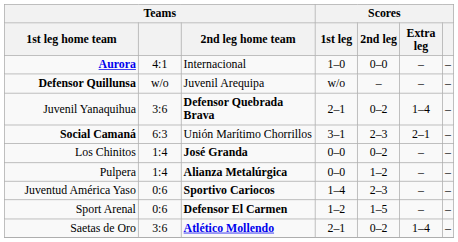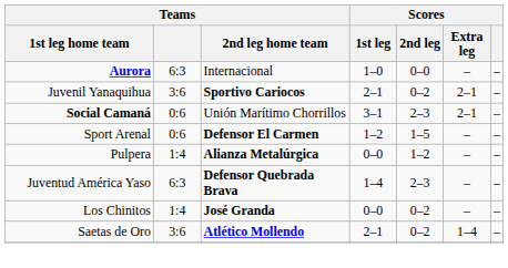 <table class="wikitable" style="text-align: center;">
 <tr>
 <th colspan=3>Teams</th>
 <th colspan=4>Scores</th>
 </tr>
 <tr>
 <th width="175">1st leg home team</th>
 <th width="50"></th>
 <th width="175">2nd leg home team</th>
 <th width="50">1st leg</th>
 <th width="50">2nd leg</th>
 <th width="50">Extra leg</th>
 <th></th>
 </tr>
 <tr>
 <td align=right><strong><a href='#'>Aurora</a></strong></td>
-<td>4:1</td>
+<td>6:3</td>
 <td align=left>Internacional</td>
 <td>1–0</td>
 <td>0–0</td>
 <td>–</td>
 <td>–</td>
 </tr>
 <tr>
-<td align=right><strong>Defensor Quillunsa</strong></td>
-<td>w/o</td>
-<td align=left>Juvenil Arequipa</td>
-<td>w/o</td>
-<td>–</td>
-<td>–</td>
-<td>–</td>
-</tr>
-<tr>
 <td align=right>Juvenil Yanaquihua</td>
 <td>3:6</td>
-<td align=left><strong>Defensor Quebrada Brava</strong></td>
+<td align=left><strong>Sportivo Cariocos</strong></td>
 <td>2–1</td>
 <td>0–2</td>
-<td>1–4</td>
+<td>2–1</td>
 <td>–</td>
 </tr>
 <tr>
 <td align=right><strong>Social Camaná</strong></td>
-<td>6:3</td>
+<td>0:6</td>
 <td align=left>Unión Marítimo Chorrillos</td>
 <td>3–1</td>
 <td>2–3</td>
 <td>2–1</td>
 <td>–</td>
 </tr>
 <tr>
-<td align=right>Los Chinitos</td>
-<td>1:4</td>
-<td align=left><strong>José Granda</strong></td>
-<td>0–0</td>
-<td>0–2</td>
+<td align=right>Sport Arenal</td>
+<td>0:6</td>
+<td align=left><strong>Defensor El Carmen</strong></td>
+<td>1–2</td>
+<td>1–5</td>
 <td>–</td>
 <td>–</td>
 </tr>
 <tr>
 <td align=right>Pulpera</td>
 <td>1:4</td>
 <td align=left><strong>Alianza Metalúrgica</strong></td>
 <td>0–0</td>
 <td>1–2</td>
 <td>–</td>
 <td>–</td>
 </tr>
 <tr>
 <td align=right>Juventud América Yaso</td>
-<td>0:6</td>
-<td align=left><strong>Sportivo Cariocos</strong></td>
+<td>6:3</td>
+<td align=left><strong>Defensor Quebrada Brava</strong></td>
 <td>1–4</td>
 <td>2–3</td>
 <td>–</td>
 <td>–</td>
 </tr>
 <tr>
-<td align=right>Sport Arenal</td>
-<td>0:6</td>
-<td align=left><strong>Defensor El Carmen</strong></td>
-<td>1–2</td>
-<td>1–5</td>
+<td align=right>Los Chinitos</td>
+<td>1:4</td>
+<td align=left><strong>José Granda</strong></td>
+<td>0–0</td>
+<td>0–2</td>
 <td>–</td>
 <td>–</td>
 </tr>
 <tr>
 <td align=right>Saetas de Oro</td>
 <td>3:6</td>
 <td align=left><strong><a href='#'>Atlético Mollendo</a></strong></td>
 <td>2–1</td>
 <td>0–2</td>
 <td>1–4</td>
 <td>–</td>
 </tr>
 <tr>
 </tr>
 </table>
